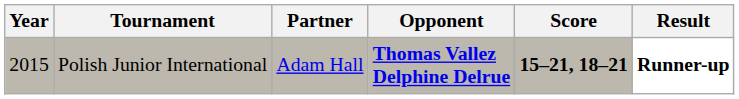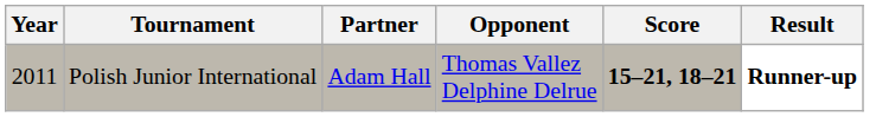 <table class="sortable wikitable" style="font-size: 90%;">
 <tr>
 <th>Year</th>
 <th>Tournament</th>
 <th>Partner</th>
 <th>Opponent</th>
 <th>Score</th>
 <th>Result</th>
 </tr>
 <tr style="background:#BDB8AD">
-<td align="center">2015</td>
+<td align="center">2011</td>
 <td align="left">Polish Junior International</td>
 <td align="left"> <a href='#'>Adam Hall</a></td>
-<td align="left"><strong> <a href='#'>Thomas Vallez</a><br> <a href='#'>Delphine Delrue</a></strong></td>
+<td align="left"> <a href='#'>Thomas Vallez</a><br> <a href='#'>Delphine Delrue</a></td>
 <td align="left"><strong>15–21, 18–21</strong></td>
 <td style="text-align:left; background:white"> <strong>Runner-up</strong></td>
 </tr>
 </table>
